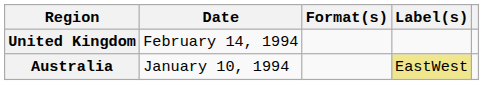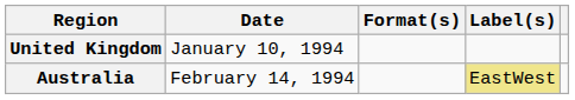 <table class="wikitable plainrowheaders">
 <tr>
 <th scope="col">Region</th>
 <th scope="col">Date</th>
 <th scope="col">Format(s)</th>
 <th scope="col">Label(s)</th>
 <th scope="col"></th>
 </tr>
 <tr>
 <th scope="row">United Kingdom</th>
-<td>February 14, 1994</td>
+<td>January 10, 1994</td>
 <td></td>
 <td></td>
 <td></td>
 </tr>
 <tr>
 <th scope="row">Australia</th>
-<td>January 10, 1994</td>
+<td>February 14, 1994</td>
 <td></td>
 <td style="background: khaki;">EastWest</td>
 <td></td>
 </tr>
 </table>
